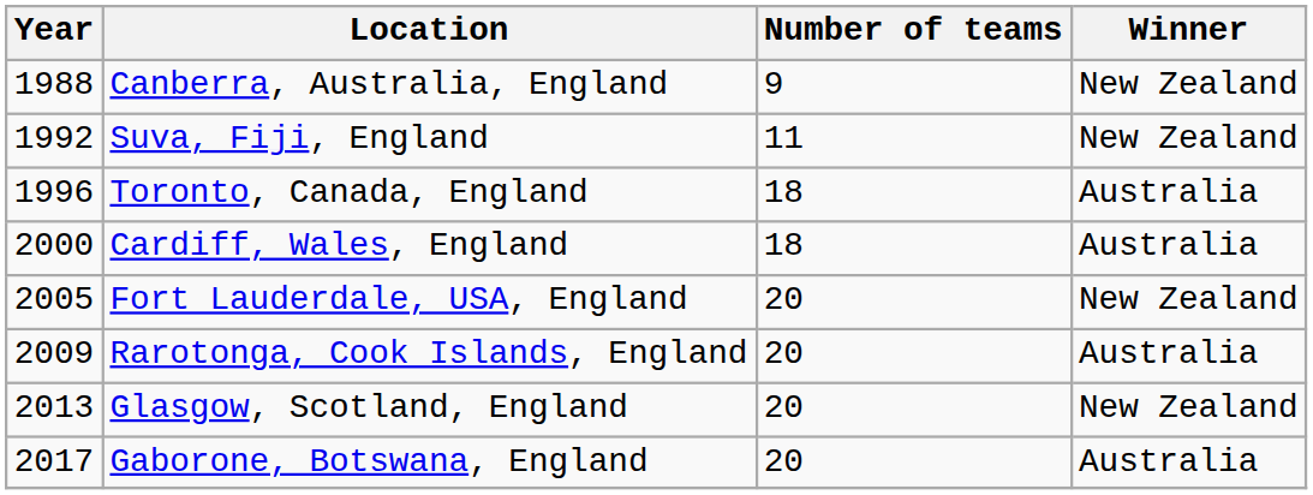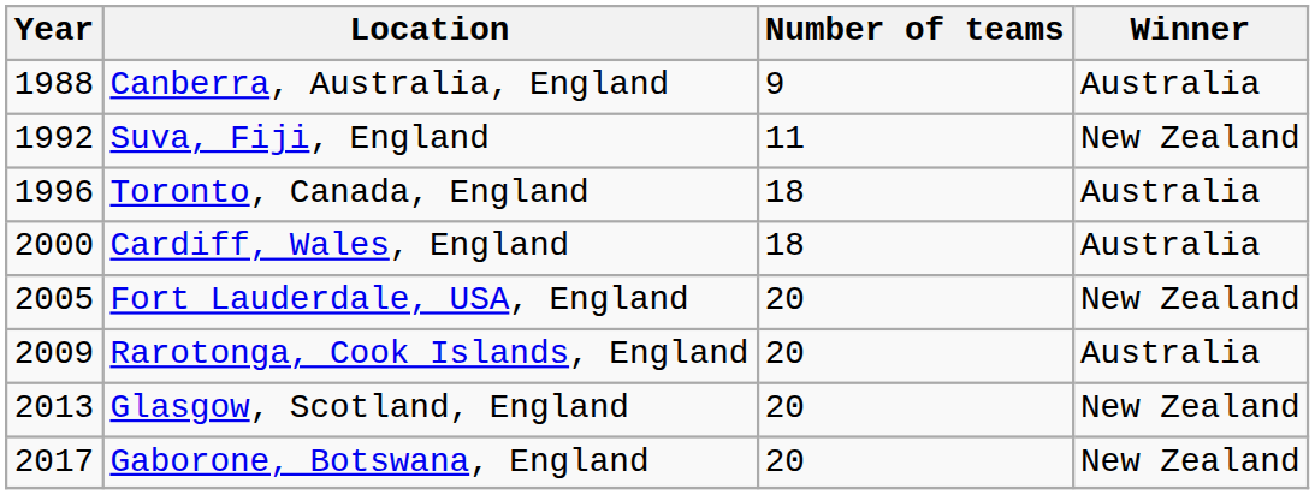 <table class="wikitable" style="font-size:95%;">
 <tr>
 <th>Year</th>
 <th>Location</th>
 <th>Number of teams</th>
 <th>Winner</th>
 </tr>
 <tr>
 <td align="center">1988</td>
 <td><a href='#'>Canberra</a>, Australia, England</td>
 <td>9</td>
-<td>New Zealand</td>
+<td>Australia</td>
 </tr>
 <tr>
 <td align="center">1992</td>
 <td><a href='#'>Suva, Fiji</a>, England</td>
 <td>11</td>
 <td>New Zealand</td>
 </tr>
 <tr>
 <td align="center">1996</td>
 <td><a href='#'>Toronto</a>, Canada, England</td>
 <td>18</td>
 <td>Australia</td>
 </tr>
 <tr>
 <td align="center">2000</td>
 <td><a href='#'>Cardiff, Wales</a>, England</td>
 <td>18</td>
 <td>Australia</td>
 </tr>
 <tr>
 <td align="center">2005</td>
 <td><a href='#'>Fort Lauderdale, USA</a>, England</td>
 <td>20</td>
 <td>New Zealand</td>
 </tr>
 <tr>
 <td align="center">2009</td>
 <td><a href='#'>Rarotonga, Cook Islands</a>, England</td>
 <td>20</td>
 <td>Australia</td>
 </tr>
 <tr>
 <td align="center">2013</td>
 <td><a href='#'>Glasgow</a>, Scotland, England</td>
 <td>20</td>
 <td>New Zealand</td>
 </tr>
 <tr>
 <td align="center">2017</td>
 <td><a href='#'>Gaborone, Botswana</a>, England</td>
 <td>20</td>
-<td>Australia</td>
+<td>New Zealand</td>
 </tr>
 <tr>
 </tr>
 </table>
